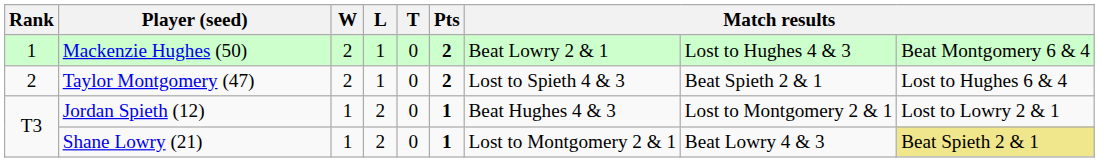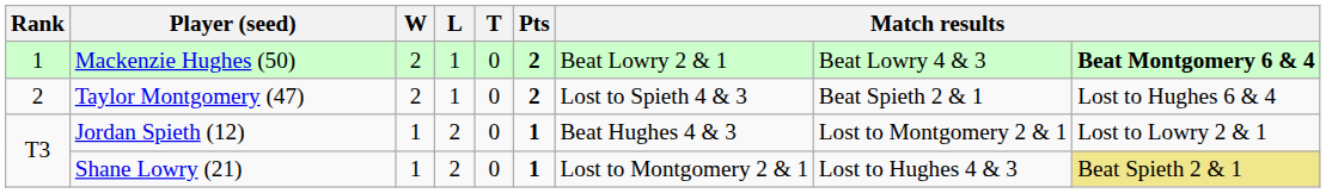 <table class="wikitable" style="text-align:center">
 <tr>
 <th width="20">Rank</th>
 <th width="220">Player (seed)</th>
 <th width="20">W</th>
 <th width="20">L</th>
 <th width="20">T</th>
 <th width="20">Pts</th>
 <th colspan=3>Match results</th>
 </tr>
 <tr style="background:#cfc">
 <td>1</td>
 <td align=left> <a href='#'>Mackenzie Hughes</a> (50)</td>
 <td>2</td>
 <td>1</td>
 <td>0</td>
 <td><strong>2</strong></td>
 <td align=left>Beat Lowry 2 & 1</td>
-<td align=left>Lost to Hughes 4 & 3</td>
-<td align=left>Beat Montgomery 6 & 4</td>
+<td align=left>Beat Lowry 4 & 3</td>
+<td align=left><strong>Beat Montgomery 6 & 4</strong></td>
 </tr>
 <tr>
 <td>2</td>
 <td align=left> <a href='#'>Taylor Montgomery</a> (47)</td>
 <td>2</td>
 <td>1</td>
 <td>0</td>
 <td><strong>2</strong></td>
 <td align=left>Lost to Spieth 4 & 3</td>
 <td align=left>Beat Spieth 2 & 1</td>
 <td align=left>Lost to Hughes 6 & 4</td>
 </tr>
 <tr>
 <td rowspan=2>T3</td>
 <td align=left> <a href='#'>Jordan Spieth</a> (12)</td>
 <td>1</td>
 <td>2</td>
 <td>0</td>
 <td><strong>1</strong></td>
 <td align=left>Beat Hughes 4 & 3</td>
 <td align=left>Lost to Montgomery 2 & 1</td>
 <td align=left>Lost to Lowry 2 & 1</td>
 </tr>
 <tr>
 <td align=left> <a href='#'>Shane Lowry</a> (21)</td>
 <td>1</td>
 <td>2</td>
 <td>0</td>
 <td><strong>1</strong></td>
 <td align=left>Lost to Montgomery 2 & 1</td>
-<td align=left>Beat Lowry 4 & 3</td>
+<td align=left>Lost to Hughes 4 & 3</td>
 <td align=left style="background: khaki;">Beat Spieth 2 & 1</td>
 </tr>
 </table>
